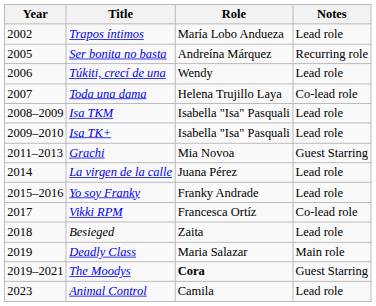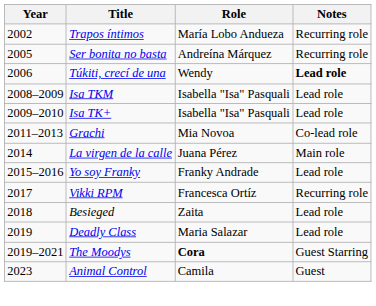 <table class="wikitable sortable">
 <tr>
 <th>Year</th>
 <th>Title</th>
 <th>Role</th>
 <th>Notes</th>
 </tr>
 <tr>
 <td>2002</td>
 <td><em><a href='#'>Trapos íntimos</a></em></td>
 <td>María Lobo Andueza</td>
-<td>Lead role</td>
+<td>Recurring role</td>
 </tr>
 <tr>
 <td>2005</td>
 <td><em><a href='#'>Ser bonita no basta</a></em></td>
 <td>Andreína Márquez</td>
 <td>Recurring role</td>
 </tr>
 <tr>
 <td>2006</td>
 <td><em><a href='#'>Túkiti, crecí de una</a></em></td>
 <td>Wendy</td>
-<td>Lead role</td>
-</tr>
-<tr>
-<td>2007</td>
-<td><em><a href='#'>Toda una dama</a></em></td>
-<td>Helena Trujillo Laya</td>
-<td>Co-lead role</td>
+<td><strong>Lead role</strong></td>
 </tr>
 <tr>
 <td>2008–2009</td>
 <td><em><a href='#'>Isa TKM</a></em></td>
 <td>Isabella "Isa" Pasquali</td>
 <td>Lead role</td>
 </tr>
 <tr>
 <td>2009–2010</td>
 <td><em><a href='#'>Isa TK+</a></em></td>
 <td>Isabella "Isa" Pasquali</td>
 <td>Lead role</td>
 </tr>
 <tr>
 <td>2011–2013</td>
 <td><em><a href='#'>Grachi</a></em></td>
 <td>Mia Novoa</td>
-<td>Guest Starring</td>
+<td>Co-lead role</td>
 </tr>
 <tr>
 <td>2014</td>
 <td><em><a href='#'>La virgen de la calle</a></em></td>
 <td>Juana Pérez</td>
-<td>Lead role</td>
+<td>Main role</td>
 </tr>
 <tr>
 <td>2015–2016</td>
 <td><em><a href='#'>Yo soy Franky</a></em></td>
 <td>Franky Andrade</td>
 <td>Lead role</td>
 </tr>
 <tr>
 <td>2017</td>
 <td><em><a href='#'>Vikki RPM</a></em></td>
 <td>Francesca Ortíz</td>
-<td>Co-lead role</td>
+<td>Recurring role</td>
 </tr>
 <tr>
 <td>2018</td>
 <td><em>Besieged</em></td>
 <td>Zaita</td>
 <td>Lead role</td>
 </tr>
 <tr>
 <td>2019</td>
 <td><em><a href='#'>Deadly Class</a></em></td>
 <td>Maria Salazar</td>
-<td>Main role</td>
+<td>Lead role</td>
 </tr>
 <tr>
 <td>2019–2021</td>
 <td><em><a href='#'>The Moodys</a></em></td>
 <td><strong>Cora</strong></td>
 <td>Guest Starring</td>
 </tr>
 <tr>
 <td>2023</td>
 <td><em><a href='#'>Animal Control</a></em></td>
 <td>Camila</td>
-<td>Lead role</td>
+<td>Guest</td>
 </tr>
 </table>
